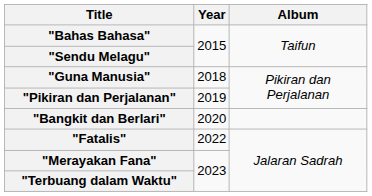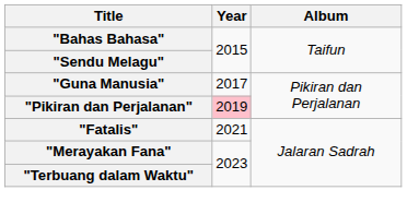 <table class="wikitable plainrowheaders" style="text-align:center;">
 <tr>
 <th scope="col" style="width:14em;">Title</th>
 <th scope="col">Year</th>
 <th scope="col" style="width:10em;">Album</th>
 </tr>
 <tr>
 <th scope="row">"Bahas Bahasa"</th>
 <td rowspan="2">2015</td>
 <td rowspan="2"><em>Taifun</em></td>
 </tr>
 <tr>
 <th scope="row">"Sendu Melagu"</th>
 </tr>
 <tr>
 <th scope="row">"Guna Manusia"</th>
-<td>2018</td>
+<td>2017</td>
 <td rowspan="2"><em>Pikiran dan Perjalanan</em></td>
 </tr>
 <tr>
 <th scope="row">"Pikiran dan Perjalanan"</th>
-<td>2019</td>
-</tr>
-<tr>
-<th scope="row">"Bangkit dan Berlari"</th>
-<td>2020</td>
-<td></td>
+<td style="background: pink;">2019</td>
 </tr>
 <tr>
 <th scope="row">"Fatalis"</th>
-<td>2022</td>
+<td>2021</td>
 <td rowspan="3"><em>Jalaran Sadrah</em></td>
 </tr>
 <tr>
 <th scope="row">"Merayakan Fana"</th>
 <td rowspan="2">2023</td>
 </tr>
 <tr>
 <th scope="row">"Terbuang dalam Waktu"</th>
 </tr>
 </table>
